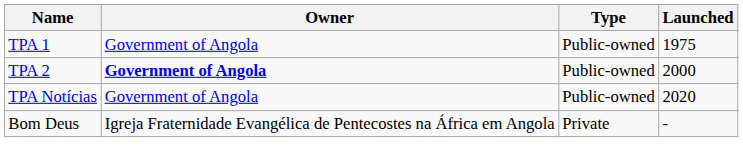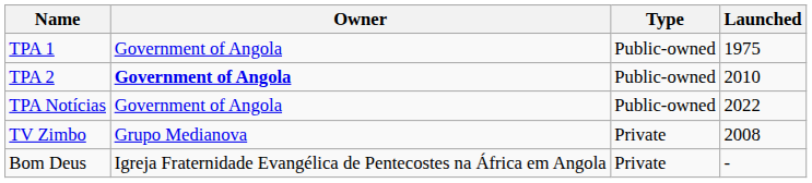 <table class="wikitable">
 <tr>
 <th>Name</th>
 <th>Owner</th>
 <th>Type</th>
 <th>Launched</th>
 </tr>
 <tr>
 <td><a href='#'>TPA 1</a></td>
 <td><a href='#'>Government of Angola</a></td>
 <td>Public-owned</td>
 <td>1975</td>
 </tr>
 <tr>
 <td><a href='#'>TPA 2</a></td>
 <td><strong><a href='#'>Government of Angola</a></strong></td>
 <td>Public-owned</td>
-<td>2000</td>
+<td>2010</td>
 </tr>
 <tr>
 <td><a href='#'>TPA Notícias</a></td>
 <td><a href='#'>Government of Angola</a></td>
 <td>Public-owned</td>
-<td>2020</td>
+<td>2022</td>
+</tr>
+<tr>
+<td><a href='#'>TV Zimbo</a></td>
+<td><a href='#'>Grupo Medianova</a></td>
+<td>Private</td>
+<td>2008</td>
 </tr>
 <tr>
 <td>Bom Deus</td>
 <td>Igreja Fraternidade Evangélica de Pentecostes na África em Angola</td>
 <td>Private</td>
 <td>-</td>
 </tr>
 </table>
